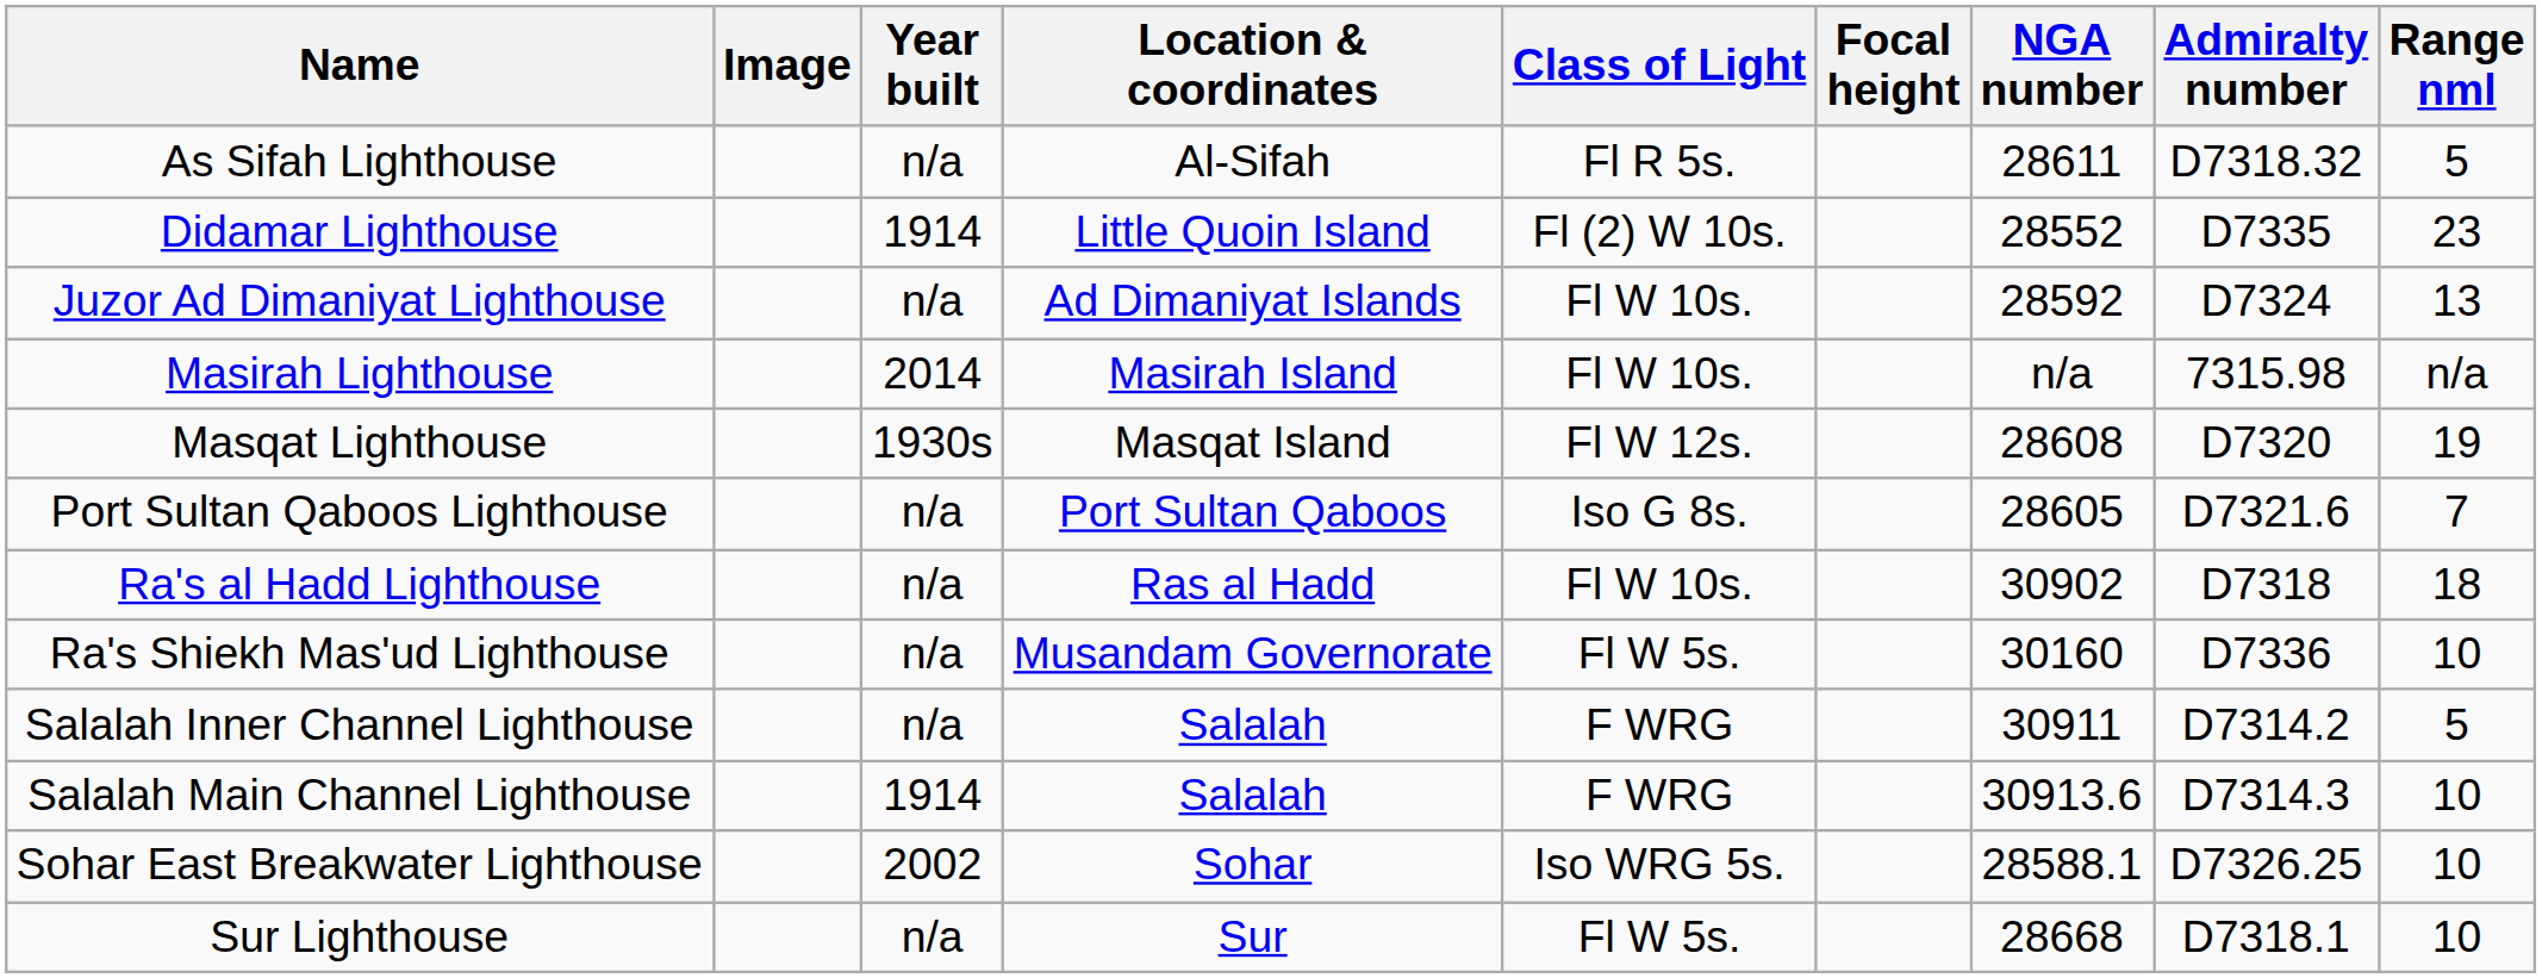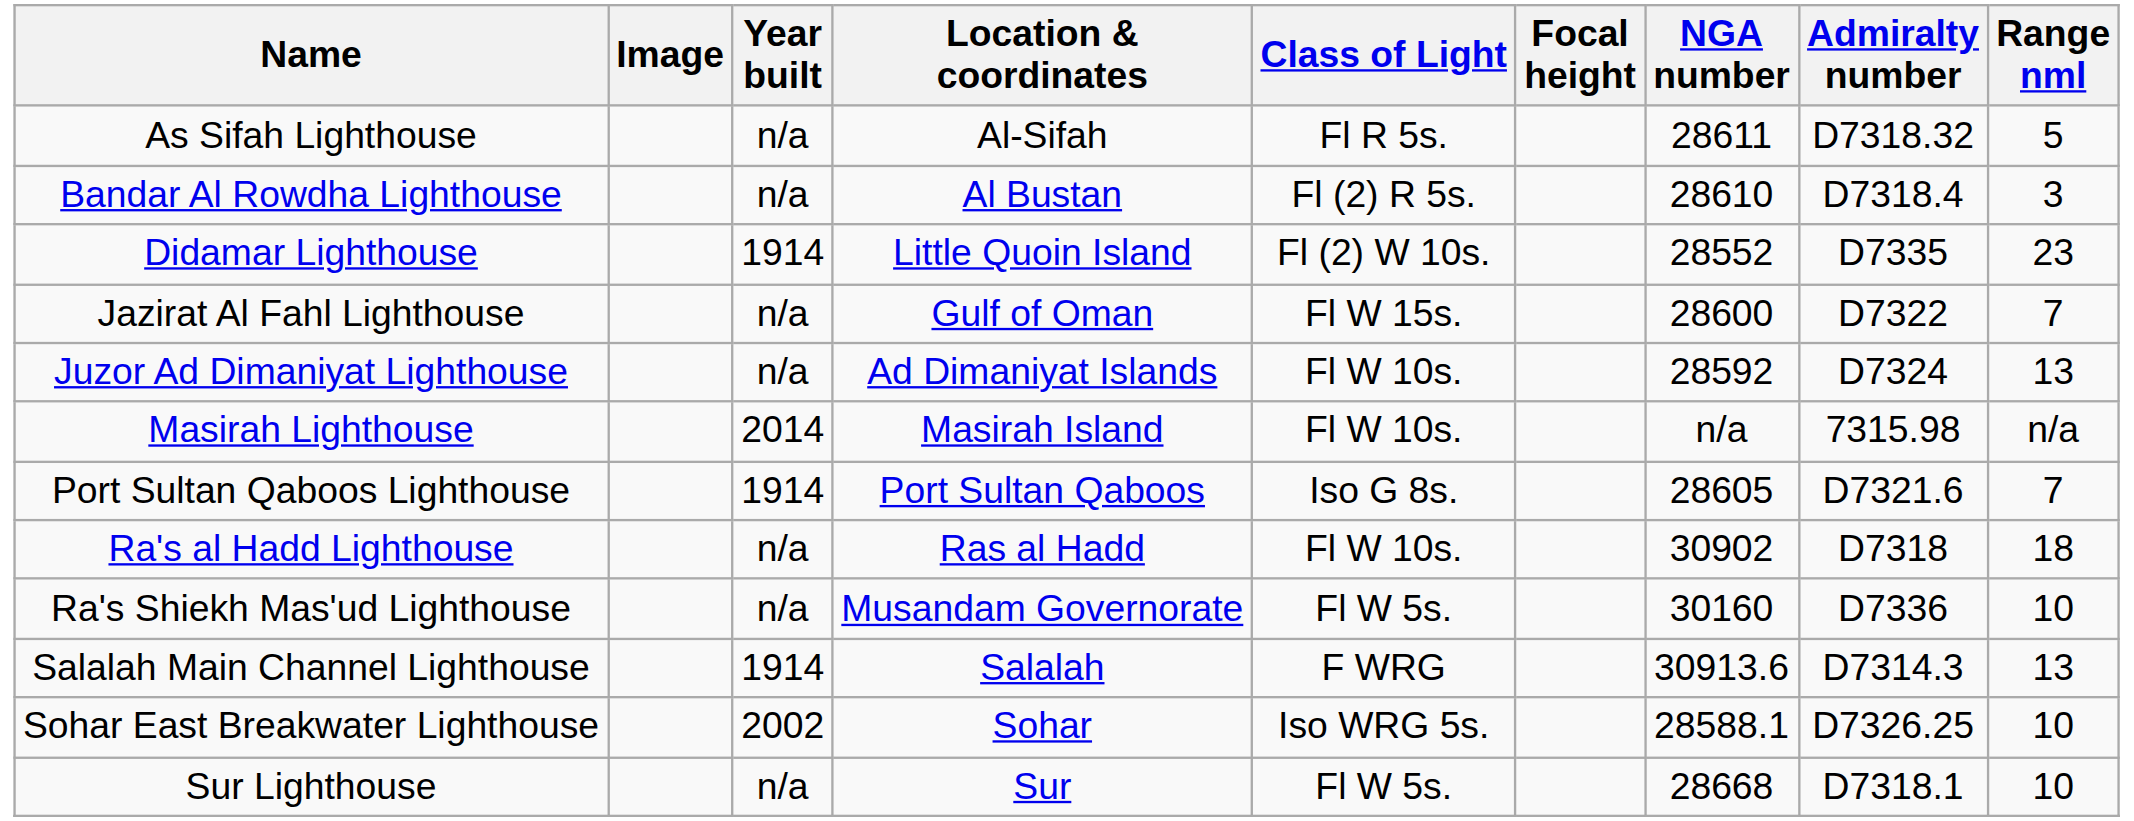 <table class="wikitable sortable" style="margin:auto;text-align:center">
 <tr>
 <th>Name</th>
 <th>Image</th>
 <th>Year<br>built</th>
 <th>Location &<br> coordinates</th>
 <th><a href='#'>Class of Light</a></th>
 <th>Focal<br>height</th>
 <th><a href='#'>NGA</a><br>number</th>
 <th><a href='#'>Admiralty</a><br>number</th>
 <th>Range<br><a href='#'>nml</a></th>
 </tr>
 <tr>
 <td>As Sifah Lighthouse</td>
 <td></td>
 <td>n/a</td>
 <td>Al-Sifah<br> </td>
 <td>Fl R 5s.</td>
 <td></td>
 <td>28611</td>
 <td>D7318.32</td>
 <td>5</td>
 </tr>
 <tr>
+<td><a href='#'>Bandar Al Rowdha Lighthouse</a></td>
+<td></td>
+<td>n/a</td>
+<td><a href='#'>Al Bustan</a><br> </td>
+<td>Fl (2) R 5s.</td>
+<td></td>
+<td>28610</td>
+<td>D7318.4</td>
+<td>3</td>
+</tr>
+<tr>
 <td><a href='#'>Didamar Lighthouse</a></td>
 <td></td>
 <td>1914</td>
 <td><a href='#'>Little Quoin Island</a><br> </td>
 <td>Fl (2) W 10s.</td>
 <td></td>
 <td>28552</td>
 <td>D7335</td>
 <td>23</td>
+</tr>
+<tr>
+<td>Jazirat Al Fahl Lighthouse</td>
+<td></td>
+<td>n/a</td>
+<td><a href='#'>Gulf of Oman</a><br> </td>
+<td>Fl W 15s.</td>
+<td></td>
+<td>28600</td>
+<td>D7322</td>
+<td>7</td>
 </tr>
 <tr>
 <td><a href='#'>Juzor Ad Dimaniyat Lighthouse</a></td>
 <td></td>
 <td>n/a</td>
 <td><a href='#'>Ad Dimaniyat Islands</a><br>  </td>
 <td>Fl W 10s.</td>
 <td></td>
 <td>28592</td>
 <td>D7324</td>
 <td>13</td>
 </tr>
 <tr>
 <td><a href='#'>Masirah Lighthouse</a></td>
 <td></td>
 <td>2014</td>
 <td><a href='#'>Masirah Island</a><br> </td>
 <td>Fl W 10s.</td>
 <td></td>
 <td>n/a</td>
 <td>7315.98</td>
 <td>n/a</td>
 </tr>
 <tr>
-<td>Masqat Lighthouse</td>
-<td></td>
-<td>1930s</td>
-<td>Masqat Island<br> </td>
-<td>Fl W 12s.</td>
-<td></td>
-<td>28608</td>
-<td>D7320</td>
-<td>19</td>
-</tr>
-<tr>
 <td>Port Sultan Qaboos Lighthouse</td>
 <td></td>
-<td>n/a</td>
+<td>1914</td>
 <td><a href='#'>Port Sultan Qaboos</a><br> </td>
 <td>Iso G 8s.</td>
 <td></td>
 <td>28605</td>
 <td>D7321.6</td>
 <td>7</td>
 </tr>
 <tr>
 <td><a href='#'>Ra's al Hadd Lighthouse</a></td>
 <td></td>
 <td>n/a</td>
 <td><a href='#'>Ras al Hadd</a><br> </td>
 <td>Fl W 10s.</td>
 <td></td>
 <td>30902</td>
 <td>D7318</td>
 <td>18</td>
 </tr>
 <tr>
 <td>Ra's Shiekh Mas'ud Lighthouse</td>
 <td></td>
 <td>n/a</td>
 <td><a href='#'>Musandam Governorate</a><br> </td>
 <td>Fl W 5s.</td>
 <td></td>
 <td>30160</td>
 <td>D7336</td>
 <td>10</td>
 </tr>
 <tr>
-<td>Salalah Inner Channel Lighthouse</td>
-<td></td>
-<td>n/a</td>
-<td><a href='#'>Salalah</a><br> </td>
-<td>F WRG</td>
-<td></td>
-<td>30911</td>
-<td>D7314.2</td>
-<td>5</td>
-</tr>
-<tr>
 <td>Salalah Main Channel Lighthouse</td>
 <td></td>
 <td>1914</td>
 <td><a href='#'>Salalah</a><br> </td>
 <td>F WRG</td>
 <td></td>
 <td>30913.6</td>
 <td>D7314.3</td>
-<td>10</td>
+<td>13</td>
 </tr>
 <tr>
 <td>Sohar East Breakwater Lighthouse</td>
 <td></td>
 <td>2002</td>
 <td><a href='#'>Sohar</a><br> </td>
 <td>Iso WRG 5s.</td>
 <td></td>
 <td>28588.1</td>
 <td>D7326.25</td>
 <td>10</td>
 </tr>
 <tr>
 <td>Sur Lighthouse</td>
 <td></td>
 <td>n/a</td>
 <td><a href='#'>Sur</a><br> </td>
 <td>Fl W 5s.</td>
 <td></td>
 <td>28668</td>
 <td>D7318.1</td>
 <td>10</td>
 </tr>
 <tr>
 </tr>
 </table>
